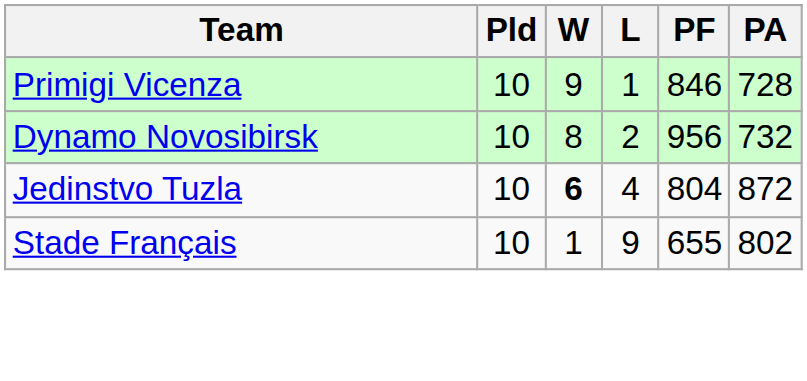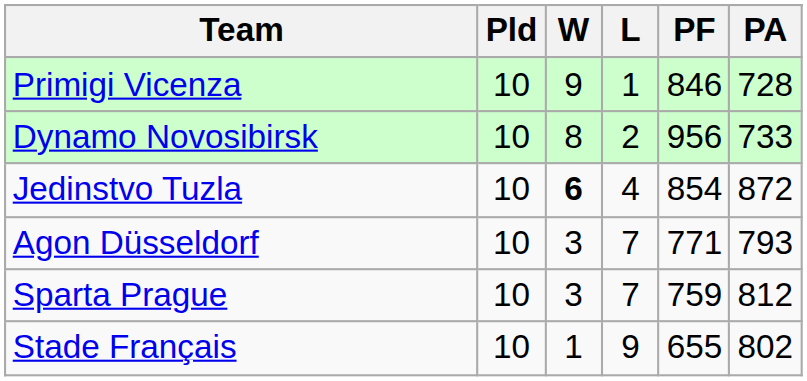 <table class="wikitable" style="text-align:center">
 <tr>
 <th width=220>Team</th>
 <th width=20>Pld</th>
 <th width=20>W</th>
 <th width=20>L</th>
 <th width=20>PF</th>
 <th width=20>PA</th>
 </tr>
 <tr bgcolor="#ccffcc">
 <td align="left"> <a href='#'>Primigi Vicenza</a></td>
 <td>10</td>
 <td>9</td>
 <td>1</td>
 <td>846</td>
 <td>728</td>
 </tr>
 <tr bgcolor="#ccffcc">
 <td align="left"> <a href='#'>Dynamo Novosibirsk</a></td>
 <td>10</td>
 <td>8</td>
 <td>2</td>
 <td>956</td>
-<td>732</td>
+<td>733</td>
 </tr>
 <tr>
 <td align="left"> <a href='#'>Jedinstvo Tuzla</a></td>
 <td>10</td>
 <td><strong>6</strong></td>
 <td>4</td>
-<td>804</td>
+<td>854</td>
 <td>872</td>
+</tr>
+<tr>
+<td align="left"> <a href='#'>Agon Düsseldorf</a></td>
+<td>10</td>
+<td>3</td>
+<td>7</td>
+<td>771</td>
+<td>793</td>
+</tr>
+<tr>
+<td align="left"> <a href='#'>Sparta Prague</a></td>
+<td>10</td>
+<td>3</td>
+<td>7</td>
+<td>759</td>
+<td>812</td>
 </tr>
 <tr>
 <td align="left"> <a href='#'>Stade Français</a></td>
 <td>10</td>
 <td>1</td>
 <td>9</td>
 <td>655</td>
 <td>802</td>
 </tr>
 </table>
